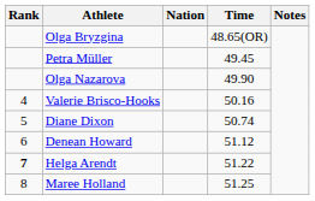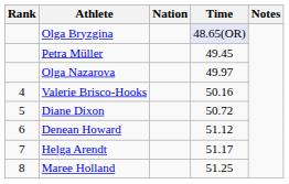 <table class="wikitable sortable" style="text-align:center">
 <tr>
 <th>Rank</th>
 <th>Athlete</th>
 <th>Nation</th>
 <th>Time</th>
 <th>Notes</th>
 </tr>
 <tr>
 <td></td>
 <td align=left><a href='#'>Olga Bryzgina</a></td>
 <td align=left></td>
-<td>48.65(OR)</td>
+<td style="background: lavender;">48.65(OR)</td>
 </tr>
 <tr>
 <td></td>
 <td align=left><a href='#'>Petra Müller</a></td>
 <td align=left></td>
 <td>49.45</td>
 </tr>
 <tr>
 <td></td>
 <td align=left><a href='#'>Olga Nazarova</a></td>
 <td align=left></td>
-<td>49.90</td>
+<td>49.97</td>
 </tr>
 <tr>
 <td>4</td>
 <td align=left><a href='#'>Valerie Brisco-Hooks</a></td>
 <td align=left></td>
 <td>50.16</td>
 </tr>
 <tr>
 <td>5</td>
 <td align=left><a href='#'>Diane Dixon</a></td>
 <td align=left></td>
-<td>50.74</td>
+<td>50.72</td>
 </tr>
 <tr>
 <td>6</td>
 <td align=left><a href='#'>Denean Howard</a></td>
 <td align=left></td>
 <td>51.12</td>
 </tr>
 <tr>
-<td><strong>7</strong></td>
+<td>7</td>
 <td align=left><a href='#'>Helga Arendt</a></td>
 <td align=left></td>
-<td>51.22</td>
+<td>51.17</td>
 </tr>
 <tr>
 <td>8</td>
 <td align=left><a href='#'>Maree Holland</a></td>
 <td align=left></td>
 <td>51.25</td>
 </tr>
 </table>
